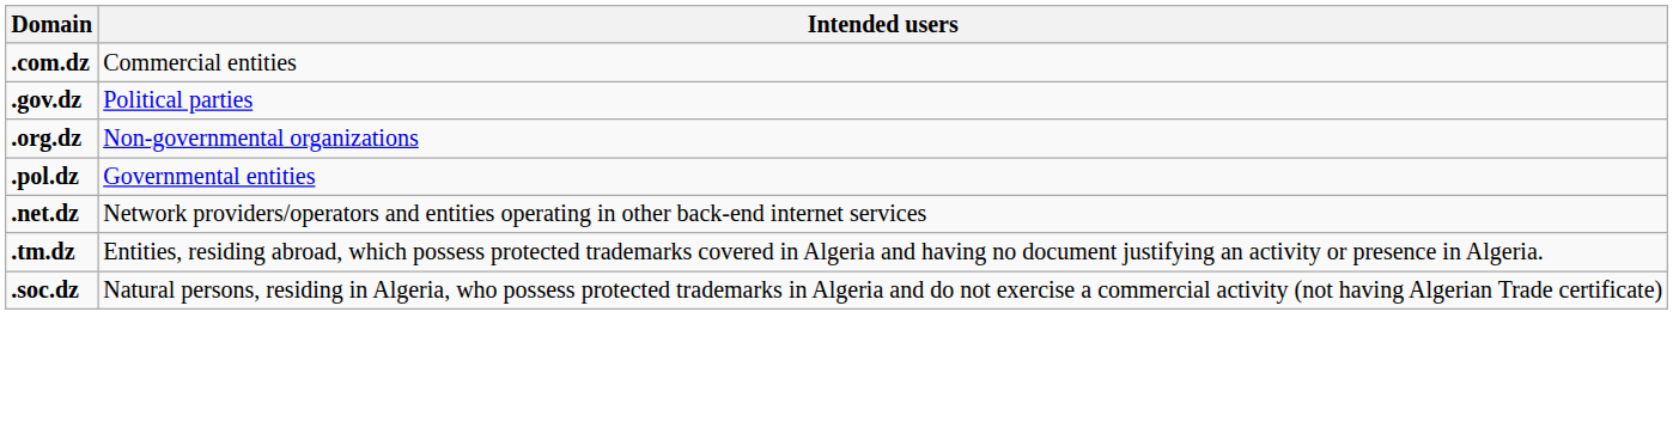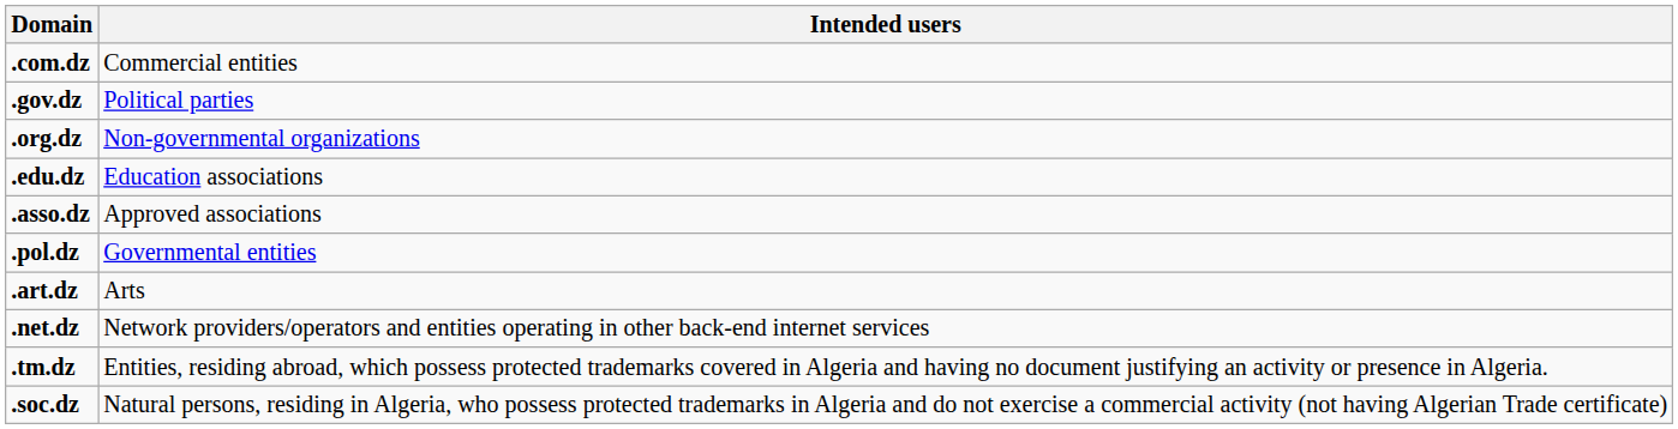 <table class="wikitable">
 <tr>
 <th>Domain</th>
 <th>Intended users</th>
 </tr>
 <tr>
 <td><strong>.com.dz</strong></td>
 <td>Commercial entities</td>
 </tr>
 <tr>
 <td><strong>.gov.dz</strong></td>
 <td><a href='#'>Political parties</a></td>
 </tr>
 <tr>
 <td><strong>.org.dz</strong></td>
 <td><a href='#'>Non-governmental organizations</a></td>
 </tr>
 <tr>
+<td><strong>.edu.dz</strong></td>
+<td><a href='#'>Education</a> associations</td>
+</tr>
+<tr>
+<td><strong>.asso.dz</strong></td>
+<td>Approved associations</td>
+</tr>
+<tr>
 <td><strong>.pol.dz</strong></td>
 <td><a href='#'>Governmental entities</a></td>
+</tr>
+<tr>
+<td><strong>.art.dz</strong></td>
+<td>Arts</td>
 </tr>
 <tr>
 <td><strong>.net.dz</strong></td>
 <td>Network providers/operators and entities operating in other back-end internet services</td>
 </tr>
 <tr>
 <td><strong>.tm.dz</strong></td>
 <td>Entities, residing abroad, which possess protected trademarks covered in Algeria and having no document justifying an activity or presence in Algeria.</td>
 </tr>
 <tr>
 <td><strong>.soc.dz</strong></td>
 <td>Natural persons, residing in Algeria, who possess protected trademarks in Algeria and do not exercise a commercial activity (not having Algerian Trade certificate)</td>
 </tr>
 </table>
